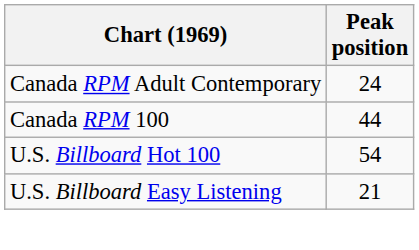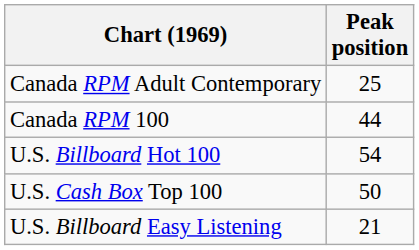 <table class="wikitable sortable">
 <tr>
 <th align="left">Chart (1969)</th>
 <th align="left">Peak<br>position</th>
 </tr>
 <tr>
 <td>Canada <a href='#'><em>RPM</em></a> Adult Contemporary</td>
-<td style="text-align:center;">24</td>
+<td style="text-align:center;">25</td>
 </tr>
 <tr>
 <td>Canada <a href='#'><em>RPM</em></a> 100</td>
 <td style="text-align:center;">44</td>
 </tr>
 <tr>
 <td>U.S. <em><a href='#'>Billboard</a></em> <a href='#'>Hot 100</a></td>
 <td style="text-align:center;">54</td>
 </tr>
 <tr>
+<td>U.S. <em><a href='#'>Cash Box</a></em> Top 100</td>
+<td style="text-align:center;">50</td>
+</tr>
+<tr>
 <td>U.S. <em>Billboard</em> <a href='#'>Easy Listening</a></td>
 <td align="center">21</td>
 </tr>
 </table>
